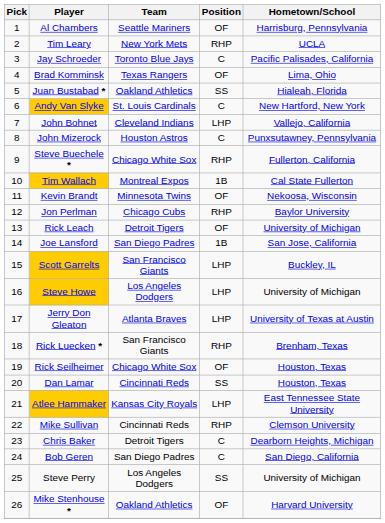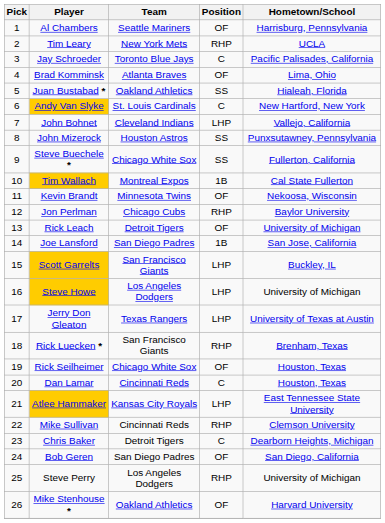 <table class="wikitable" style="text-align:center">
 <tr>
 <th>Pick</th>
 <th>Player</th>
 <th>Team</th>
 <th>Position</th>
 <th>Hometown/School</th>
 </tr>
 <tr>
 <td>1</td>
 <td><a href='#'>Al Chambers</a></td>
 <td><a href='#'>Seattle Mariners</a></td>
 <td>OF</td>
 <td><a href='#'>Harrisburg, Pennsylvania</a></td>
 </tr>
 <tr>
 <td>2</td>
 <td><a href='#'>Tim Leary</a></td>
 <td><a href='#'>New York Mets</a></td>
 <td>RHP</td>
 <td><a href='#'>UCLA</a></td>
 </tr>
 <tr>
 <td>3</td>
 <td><a href='#'>Jay Schroeder</a></td>
 <td><a href='#'>Toronto Blue Jays</a></td>
 <td>C</td>
 <td><a href='#'>Pacific Palisades, California</a></td>
 </tr>
 <tr>
 <td>4</td>
 <td><a href='#'>Brad Komminsk</a></td>
-<td><a href='#'>Texas Rangers</a></td>
+<td><a href='#'>Atlanta Braves</a></td>
 <td>OF</td>
 <td><a href='#'>Lima, Ohio</a></td>
 </tr>
 <tr>
 <td>5</td>
 <td><a href='#'>Juan Bustabad</a> <strong>*</strong></td>
 <td><a href='#'>Oakland Athletics</a></td>
 <td>SS</td>
 <td><a href='#'>Hialeah, Florida</a></td>
 </tr>
 <tr>
 <td>6</td>
 <td bgcolor="#FFCC00"><a href='#'>Andy Van Slyke</a></td>
 <td><a href='#'>St. Louis Cardinals</a></td>
 <td>C</td>
 <td><a href='#'>New Hartford, New York</a></td>
 </tr>
 <tr>
 <td>7</td>
 <td><a href='#'>John Bohnet</a></td>
 <td><a href='#'>Cleveland Indians</a></td>
 <td>LHP</td>
 <td><a href='#'>Vallejo, California</a></td>
 </tr>
 <tr>
 <td>8</td>
 <td><a href='#'>John Mizerock</a></td>
 <td><a href='#'>Houston Astros</a></td>
-<td>C</td>
+<td>SS</td>
 <td><a href='#'>Punxsutawney, Pennsylvania</a></td>
 </tr>
 <tr>
 <td>9</td>
 <td><a href='#'>Steve Buechele</a> <strong>*</strong></td>
 <td><a href='#'>Chicago White Sox</a></td>
-<td>RHP</td>
+<td>SS</td>
 <td><a href='#'>Fullerton, California</a></td>
 </tr>
 <tr>
 <td>10</td>
 <td bgcolor="#FFCC00"><a href='#'>Tim Wallach</a></td>
 <td><a href='#'>Montreal Expos</a></td>
 <td>1B</td>
 <td><a href='#'>Cal State Fullerton</a></td>
 </tr>
 <tr>
 <td>11</td>
 <td><a href='#'>Kevin Brandt</a></td>
 <td><a href='#'>Minnesota Twins</a></td>
 <td>OF</td>
 <td><a href='#'>Nekoosa, Wisconsin</a></td>
 </tr>
 <tr>
 <td>12</td>
 <td><a href='#'>Jon Perlman</a></td>
 <td><a href='#'>Chicago Cubs</a></td>
 <td>RHP</td>
 <td><a href='#'>Baylor University</a></td>
 </tr>
 <tr>
 <td>13</td>
 <td><a href='#'>Rick Leach</a></td>
 <td><a href='#'>Detroit Tigers</a></td>
 <td>OF</td>
 <td><a href='#'>University of Michigan</a></td>
 </tr>
 <tr>
 <td>14</td>
 <td><a href='#'>Joe Lansford</a></td>
 <td><a href='#'>San Diego Padres</a></td>
 <td>1B</td>
 <td><a href='#'>San Jose, California</a></td>
 </tr>
 <tr>
 <td>15</td>
 <td bgcolor="#FFCC00"><a href='#'>Scott Garrelts</a></td>
 <td><a href='#'>San Francisco Giants</a></td>
 <td>LHP</td>
 <td><a href='#'>Buckley, IL</a></td>
 </tr>
 <tr>
 <td>16</td>
 <td bgcolor="#FFCC00"><a href='#'>Steve Howe</a></td>
 <td><a href='#'>Los Angeles Dodgers</a></td>
 <td>LHP</td>
 <td>University of Michigan</td>
 </tr>
 <tr>
 <td>17</td>
 <td><a href='#'>Jerry Don Gleaton</a></td>
-<td><a href='#'>Atlanta Braves</a></td>
+<td><a href='#'>Texas Rangers</a></td>
 <td>LHP</td>
 <td><a href='#'>University of Texas at Austin</a></td>
 </tr>
 <tr>
 <td>18</td>
 <td><a href='#'>Rick Luecken</a> <strong>*</strong></td>
 <td>San Francisco Giants</td>
 <td>RHP</td>
 <td><a href='#'>Brenham, Texas</a></td>
 </tr>
 <tr>
 <td>19</td>
 <td><a href='#'>Rick Seilheimer</a></td>
 <td><a href='#'>Chicago White Sox</a></td>
 <td>OF</td>
 <td><a href='#'>Houston, Texas</a></td>
 </tr>
 <tr>
 <td>20</td>
 <td><a href='#'>Dan Lamar</a></td>
 <td><a href='#'>Cincinnati Reds</a></td>
-<td>SS</td>
+<td>C</td>
 <td><a href='#'>Houston, Texas</a></td>
 </tr>
 <tr>
 <td>21</td>
 <td bgcolor="#FFCC00"><a href='#'>Atlee Hammaker</a></td>
 <td><a href='#'>Kansas City Royals</a></td>
 <td>LHP</td>
 <td><a href='#'>East Tennessee State University</a></td>
 </tr>
 <tr>
 <td>22</td>
 <td><a href='#'>Mike Sullivan</a></td>
 <td>Cincinnati Reds</td>
 <td>RHP</td>
 <td><a href='#'>Clemson University</a></td>
 </tr>
 <tr>
 <td>23</td>
 <td><a href='#'>Chris Baker</a></td>
 <td>Detroit Tigers</td>
 <td>C</td>
 <td><a href='#'>Dearborn Heights, Michigan</a></td>
 </tr>
 <tr>
 <td>24</td>
 <td><a href='#'>Bob Geren</a></td>
 <td>San Diego Padres</td>
-<td>C</td>
+<td>OF</td>
 <td><a href='#'>San Diego, California</a></td>
 </tr>
 <tr>
 <td>25</td>
 <td>Steve Perry</td>
 <td>Los Angeles Dodgers</td>
-<td>SS</td>
+<td>RHP</td>
 <td>University of Michigan</td>
 </tr>
 <tr>
 <td>26</td>
 <td><a href='#'>Mike Stenhouse</a> <strong>*</strong></td>
 <td><a href='#'>Oakland Athletics</a></td>
 <td>OF</td>
 <td><a href='#'>Harvard University</a></td>
 </tr>
 <tr>
 </tr>
 </table>
